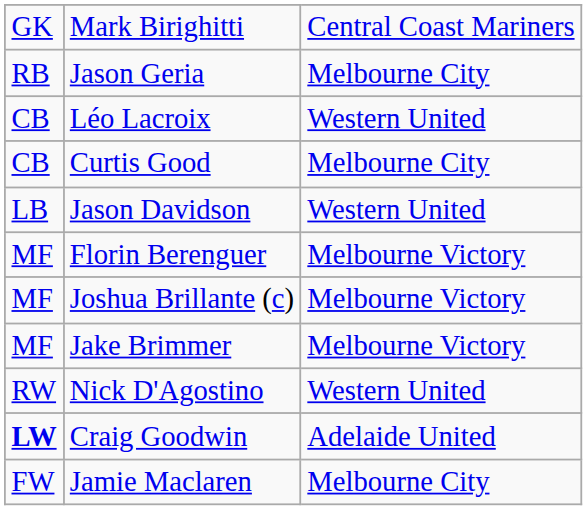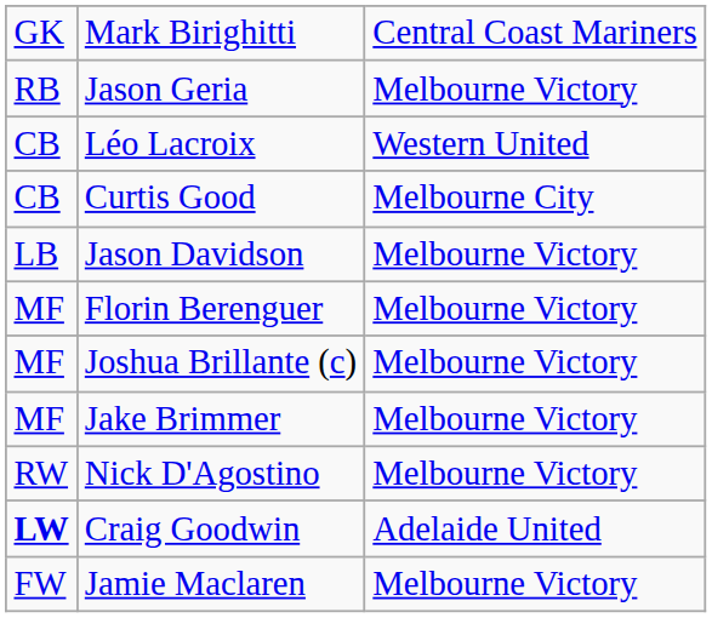 <table class="wikitable">
 <tr>
 <td><a href='#'>GK</a></td>
 <td> <a href='#'>Mark Birighitti</a></td>
 <td><a href='#'>Central Coast Mariners</a></td>
 </tr>
 <tr>
 <td><a href='#'>RB</a></td>
 <td> <a href='#'>Jason Geria</a></td>
-<td><a href='#'>Melbourne City</a></td>
+<td><a href='#'>Melbourne Victory</a></td>
 </tr>
 <tr>
 <td><a href='#'>CB</a></td>
 <td> <a href='#'>Léo Lacroix</a></td>
 <td><a href='#'>Western United</a></td>
 </tr>
 <tr>
 <td><a href='#'>CB</a></td>
 <td> <a href='#'>Curtis Good</a></td>
 <td><a href='#'>Melbourne City</a></td>
 </tr>
 <tr>
 <td><a href='#'>LB</a></td>
 <td> <a href='#'>Jason Davidson</a></td>
-<td><a href='#'>Western United</a></td>
+<td><a href='#'>Melbourne Victory</a></td>
 </tr>
 <tr>
 <td><a href='#'>MF</a></td>
 <td> <a href='#'>Florin Berenguer</a></td>
 <td><a href='#'>Melbourne Victory</a></td>
 </tr>
 <tr>
 <td><a href='#'>MF</a></td>
 <td> <a href='#'>Joshua Brillante</a> (<a href='#'>c</a>)</td>
 <td><a href='#'>Melbourne Victory</a></td>
 </tr>
 <tr>
 <td><a href='#'>MF</a></td>
 <td> <a href='#'>Jake Brimmer</a></td>
 <td><a href='#'>Melbourne Victory</a></td>
 </tr>
 <tr>
 <td><a href='#'>RW</a></td>
 <td> <a href='#'>Nick D'Agostino</a></td>
-<td><a href='#'>Western United</a></td>
+<td><a href='#'>Melbourne Victory</a></td>
 </tr>
 <tr>
 <td><strong><a href='#'>LW</a></strong></td>
 <td> <a href='#'>Craig Goodwin</a></td>
 <td><a href='#'>Adelaide United</a></td>
 </tr>
 <tr>
 <td><a href='#'>FW</a></td>
 <td> <a href='#'>Jamie Maclaren</a></td>
-<td><a href='#'>Melbourne City</a></td>
+<td><a href='#'>Melbourne Victory</a></td>
 </tr>
 </table>
